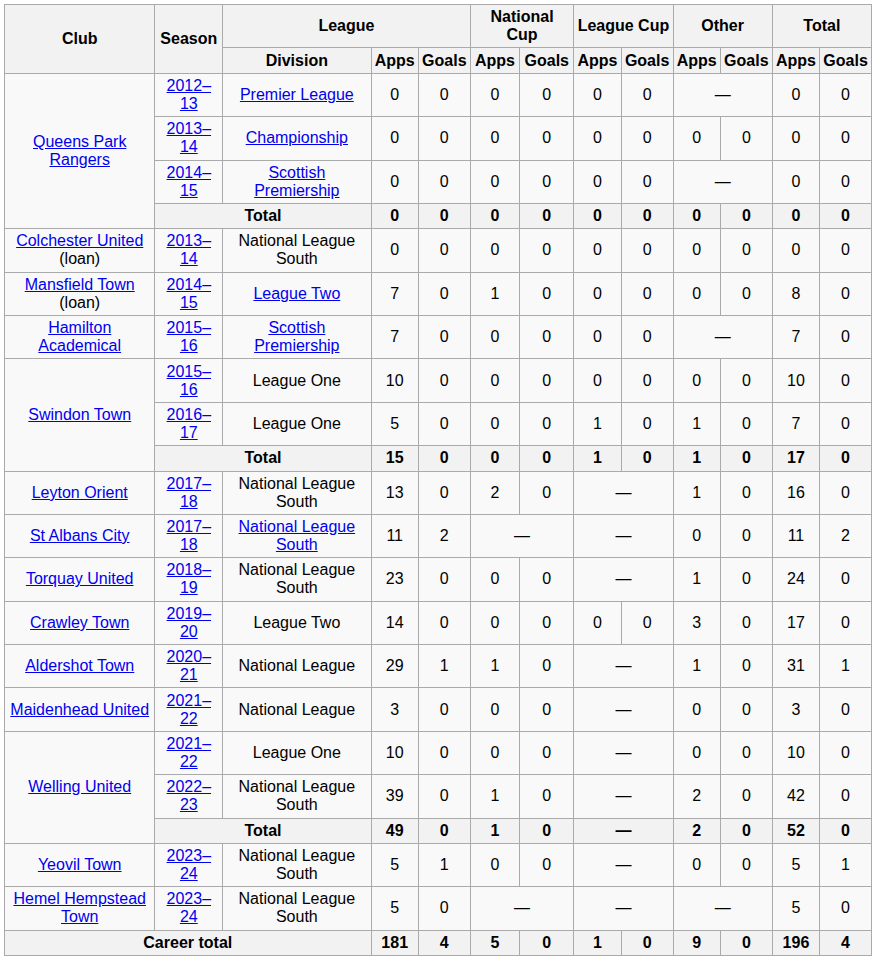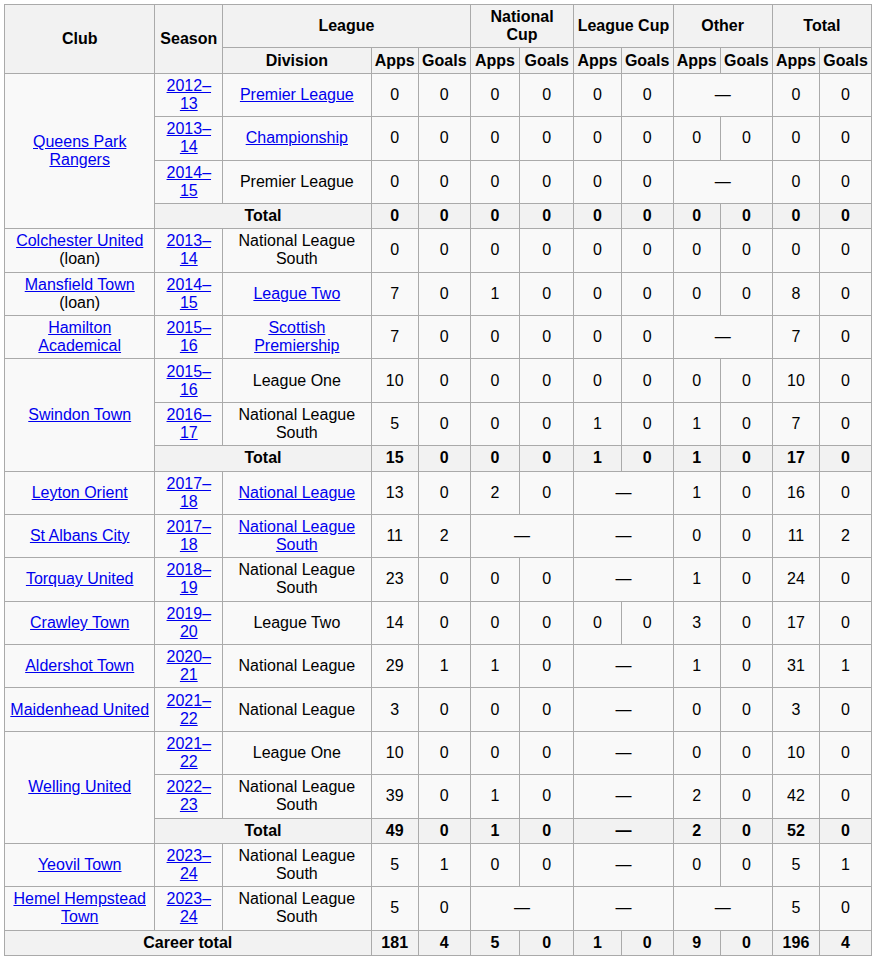 <table class=wikitable style="text-align: center">
 <tr>
 <th rowspan=2>Club</th>
 <th rowspan=2>Season</th>
 <th colspan=3>League</th>
 <th colspan=2>National Cup</th>
 <th colspan=2>League Cup</th>
 <th colspan=2>Other</th>
 <th colspan=2>Total</th>
 </tr>
 <tr>
 <th>Division</th>
 <th>Apps</th>
 <th>Goals</th>
 <th>Apps</th>
 <th>Goals</th>
 <th>Apps</th>
 <th>Goals</th>
 <th>Apps</th>
 <th>Goals</th>
 <th>Apps</th>
 <th>Goals</th>
 </tr>
 <tr>
 <td rowspan=4><a href='#'>Queens Park Rangers</a></td>
 <td><a href='#'>2012–13</a></td>
 <td><a href='#'>Premier League</a></td>
 <td>0</td>
 <td>0</td>
 <td>0</td>
 <td>0</td>
 <td>0</td>
 <td>0</td>
 <td colspan=2>—</td>
 <td>0</td>
 <td>0</td>
 </tr>
 <tr>
 <td><a href='#'>2013–14</a></td>
 <td><a href='#'>Championship</a></td>
 <td>0</td>
 <td>0</td>
 <td>0</td>
 <td>0</td>
 <td>0</td>
 <td>0</td>
 <td>0</td>
 <td>0</td>
 <td>0</td>
 <td>0</td>
 </tr>
 <tr>
 <td><a href='#'>2014–15</a></td>
-<td><a href='#'>Scottish Premiership</a></td>
+<td>Premier League</td>
 <td>0</td>
 <td>0</td>
 <td>0</td>
 <td>0</td>
 <td>0</td>
 <td>0</td>
 <td colspan=2>—</td>
 <td>0</td>
 <td>0</td>
 </tr>
 <tr>
 <th colspan=2>Total</th>
 <th>0</th>
 <th>0</th>
 <th>0</th>
 <th>0</th>
 <th>0</th>
 <th>0</th>
 <th>0</th>
 <th>0</th>
 <th>0</th>
 <th>0</th>
 </tr>
 <tr>
 <td><a href='#'>Colchester United</a> (loan)</td>
 <td><a href='#'>2013–14</a></td>
 <td>National League South</td>
 <td>0</td>
 <td>0</td>
 <td>0</td>
 <td>0</td>
 <td>0</td>
 <td>0</td>
 <td>0</td>
 <td>0</td>
 <td>0</td>
 <td>0</td>
 </tr>
 <tr>
 <td><a href='#'>Mansfield Town</a> (loan)</td>
 <td><a href='#'>2014–15</a></td>
 <td><a href='#'>League Two</a></td>
 <td>7</td>
 <td>0</td>
 <td>1</td>
 <td>0</td>
 <td>0</td>
 <td>0</td>
 <td>0</td>
 <td>0</td>
 <td>8</td>
 <td>0</td>
 </tr>
 <tr>
 <td><a href='#'>Hamilton Academical</a></td>
 <td><a href='#'>2015–16</a></td>
 <td><a href='#'>Scottish Premiership</a></td>
 <td>7</td>
 <td>0</td>
 <td>0</td>
 <td>0</td>
 <td>0</td>
 <td>0</td>
 <td colspan=2>—</td>
 <td>7</td>
 <td>0</td>
 </tr>
 <tr>
 <td rowspan=3><a href='#'>Swindon Town</a></td>
 <td><a href='#'>2015–16</a></td>
 <td>League One</td>
 <td>10</td>
 <td>0</td>
 <td>0</td>
 <td>0</td>
 <td>0</td>
 <td>0</td>
 <td>0</td>
 <td>0</td>
 <td>10</td>
 <td>0</td>
 </tr>
 <tr>
 <td><a href='#'>2016–17</a></td>
-<td>League One</td>
+<td>National League South</td>
 <td>5</td>
 <td>0</td>
 <td>0</td>
 <td>0</td>
 <td>1</td>
 <td>0</td>
 <td>1</td>
 <td>0</td>
 <td>7</td>
 <td>0</td>
 </tr>
 <tr>
 <th colspan=2>Total</th>
 <th>15</th>
 <th>0</th>
 <th>0</th>
 <th>0</th>
 <th>1</th>
 <th>0</th>
 <th>1</th>
 <th>0</th>
 <th>17</th>
 <th>0</th>
 </tr>
 <tr>
 <td><a href='#'>Leyton Orient</a></td>
 <td><a href='#'>2017–18</a></td>
-<td>National League South</td>
+<td><a href='#'>National League</a></td>
 <td>13</td>
 <td>0</td>
 <td>2</td>
 <td>0</td>
 <td colspan=2>—</td>
 <td>1</td>
 <td>0</td>
 <td>16</td>
 <td>0</td>
 </tr>
 <tr>
 <td><a href='#'>St Albans City</a></td>
 <td><a href='#'>2017–18</a></td>
 <td><a href='#'>National League South</a></td>
 <td>11</td>
 <td>2</td>
 <td colspan=2>—</td>
 <td colspan=2>—</td>
 <td>0</td>
 <td>0</td>
 <td>11</td>
 <td>2</td>
 </tr>
 <tr>
 <td><a href='#'>Torquay United</a></td>
 <td><a href='#'>2018–19</a></td>
 <td>National League South</td>
 <td>23</td>
 <td>0</td>
 <td>0</td>
 <td>0</td>
 <td colspan=2>—</td>
 <td>1</td>
 <td>0</td>
 <td>24</td>
 <td>0</td>
 </tr>
 <tr>
 <td><a href='#'>Crawley Town</a></td>
 <td><a href='#'>2019–20</a></td>
 <td>League Two</td>
 <td>14</td>
 <td>0</td>
 <td>0</td>
 <td>0</td>
 <td>0</td>
 <td>0</td>
 <td>3</td>
 <td>0</td>
 <td>17</td>
 <td>0</td>
 </tr>
 <tr>
 <td><a href='#'>Aldershot Town</a></td>
 <td><a href='#'>2020–21</a></td>
 <td>National League</td>
 <td>29</td>
 <td>1</td>
 <td>1</td>
 <td>0</td>
 <td colspan=2>—</td>
 <td>1</td>
 <td>0</td>
 <td>31</td>
 <td>1</td>
 </tr>
 <tr>
 <td><a href='#'>Maidenhead United</a></td>
 <td><a href='#'>2021–22</a></td>
 <td>National League</td>
 <td>3</td>
 <td>0</td>
 <td>0</td>
 <td>0</td>
 <td colspan=2>—</td>
 <td>0</td>
 <td>0</td>
 <td>3</td>
 <td>0</td>
 </tr>
 <tr>
 <td rowspan=3><a href='#'>Welling United</a></td>
 <td><a href='#'>2021–22</a></td>
 <td>League One</td>
 <td>10</td>
 <td>0</td>
 <td>0</td>
 <td>0</td>
 <td colspan=2>—</td>
 <td>0</td>
 <td>0</td>
 <td>10</td>
 <td>0</td>
 </tr>
 <tr>
 <td><a href='#'>2022–23</a></td>
 <td>National League South</td>
 <td>39</td>
 <td>0</td>
 <td>1</td>
 <td>0</td>
 <td colspan=2>—</td>
 <td>2</td>
 <td>0</td>
 <td>42</td>
 <td>0</td>
 </tr>
 <tr>
 <th colspan=2>Total</th>
 <th>49</th>
 <th>0</th>
 <th>1</th>
 <th>0</th>
 <th colspan=2>—</th>
 <th>2</th>
 <th>0</th>
 <th>52</th>
 <th>0</th>
 </tr>
 <tr>
 <td><a href='#'>Yeovil Town</a></td>
 <td><a href='#'>2023–24</a></td>
 <td>National League South</td>
 <td>5</td>
 <td>1</td>
 <td>0</td>
 <td>0</td>
 <td colspan=2>—</td>
 <td>0</td>
 <td>0</td>
 <td>5</td>
 <td>1</td>
 </tr>
 <tr>
 <td><a href='#'>Hemel Hempstead Town</a></td>
 <td><a href='#'>2023–24</a></td>
 <td>National League South</td>
 <td>5</td>
 <td>0</td>
 <td colspan=2>—</td>
 <td colspan=2>—</td>
 <td colspan=2>—</td>
 <td>5</td>
 <td>0</td>
 </tr>
 <tr>
 <th colspan=3>Career total</th>
 <th>181</th>
 <th>4</th>
 <th>5</th>
 <th>0</th>
 <th>1</th>
 <th>0</th>
 <th>9</th>
 <th>0</th>
 <th>196</th>
 <th>4</th>
 </tr>
 </table>
